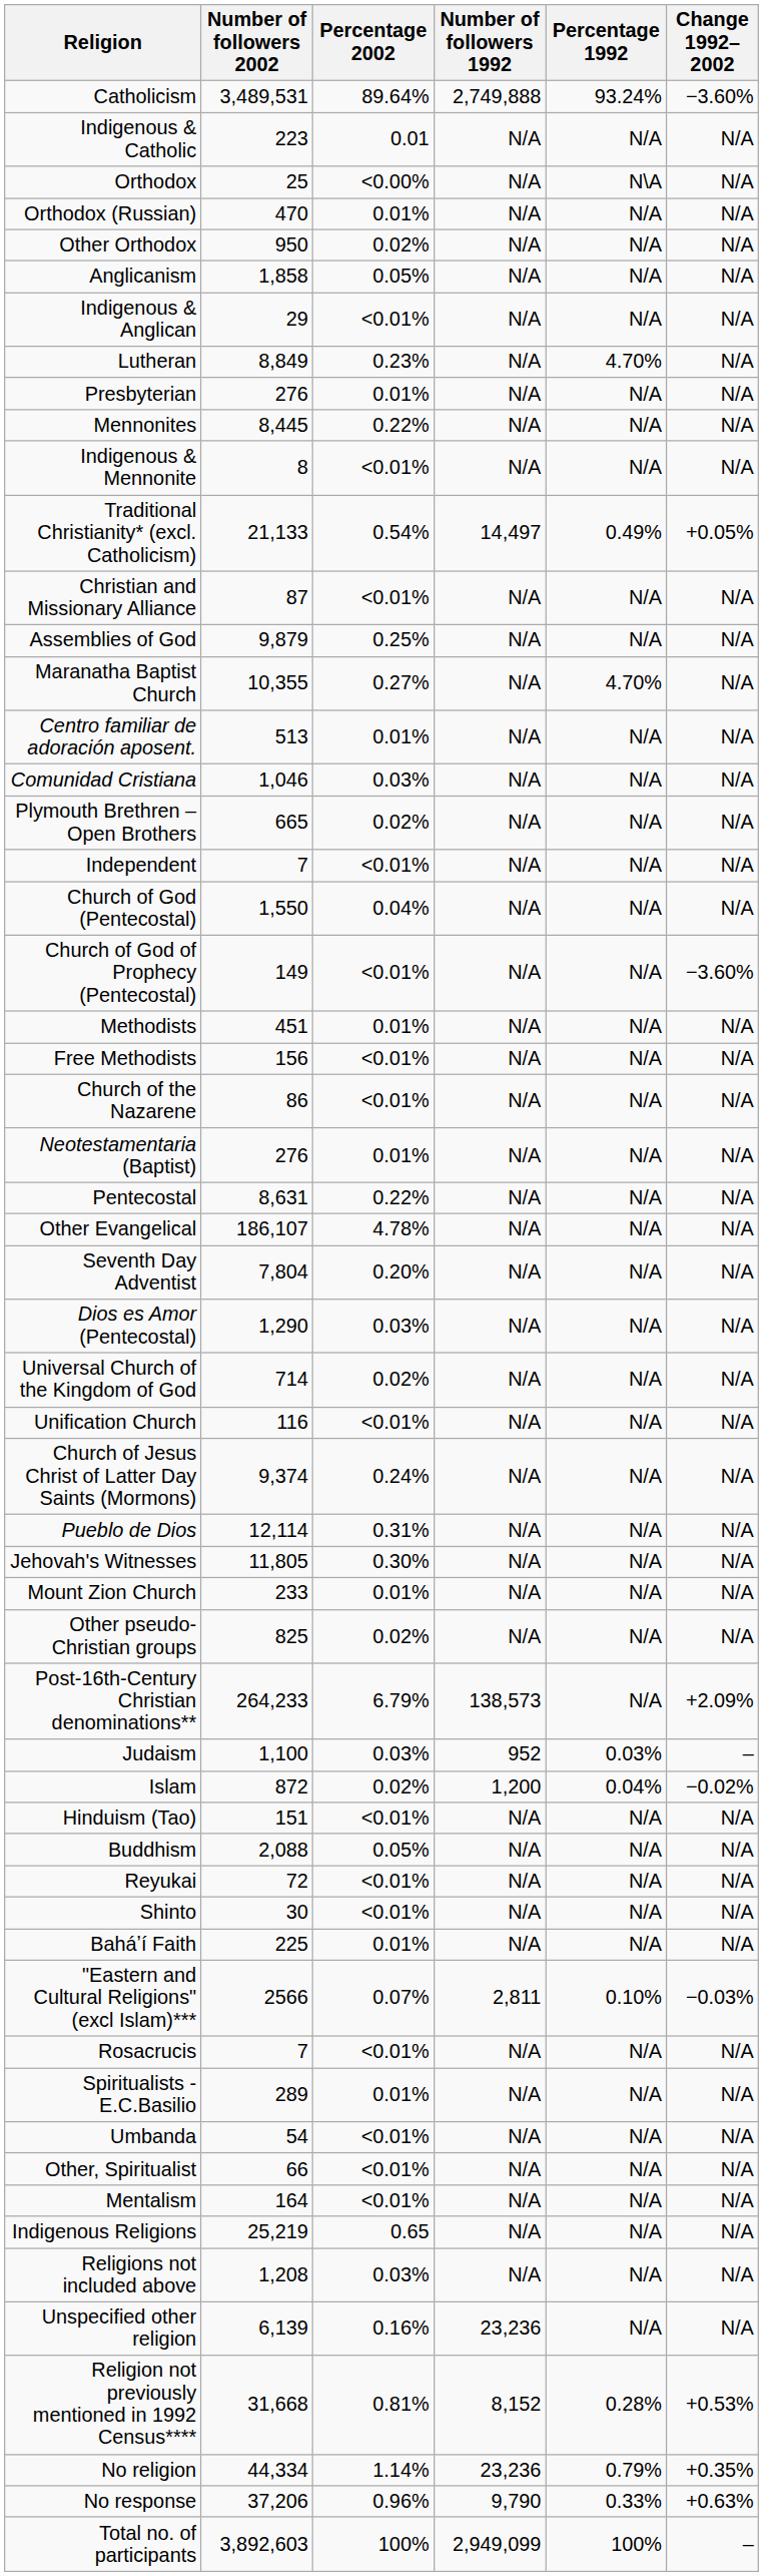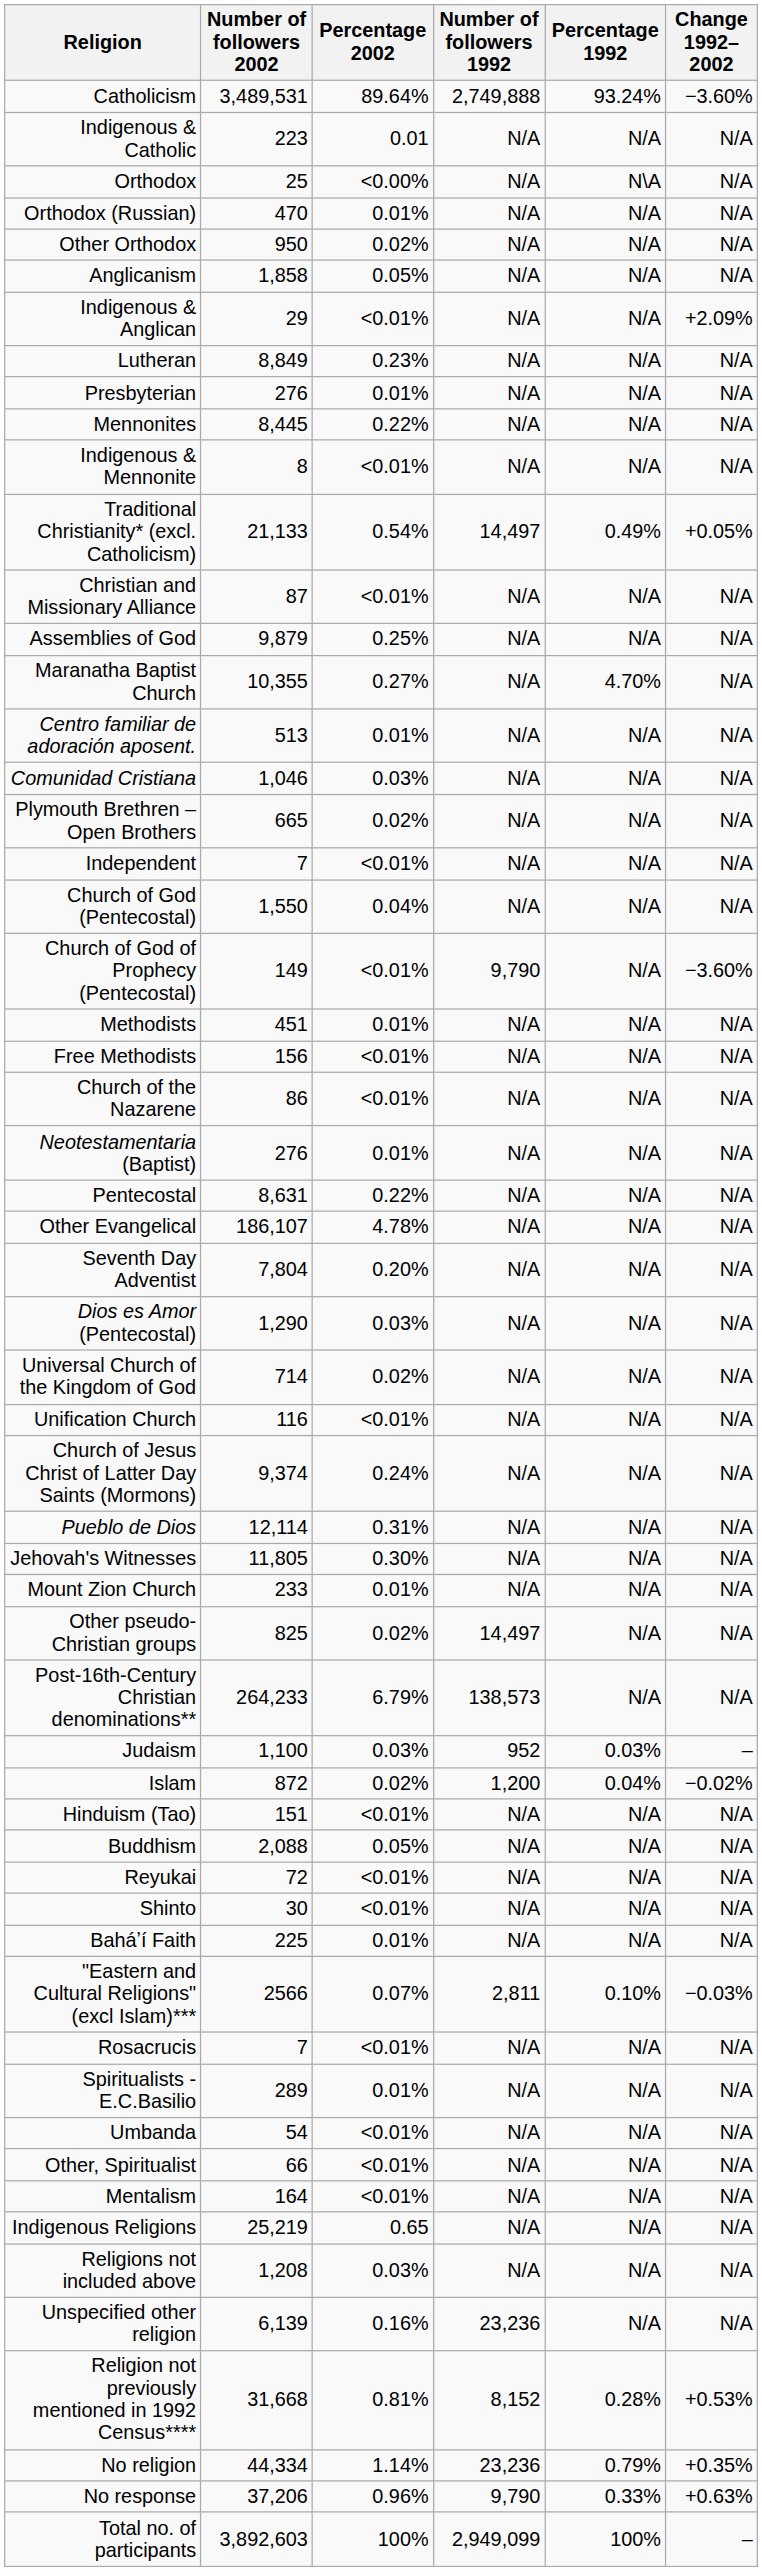 <table class="wikitable sortable"  style="text-align: right;">
 <tr>
 <th>Religion</th>
 <th>Number of followers 2002</th>
 <th>Percentage 2002</th>
 <th>Number of followers 1992</th>
 <th>Percentage 1992</th>
 <th>Change 1992–2002</th>
 </tr>
 <tr>
 <td>Catholicism</td>
 <td>3,489,531</td>
 <td>89.64%</td>
 <td>2,749,888</td>
 <td>93.24%</td>
 <td>−3.60%</td>
 </tr>
 <tr>
 <td>Indigenous & Catholic</td>
 <td>223</td>
 <td>0.01</td>
 <td>N/A</td>
 <td>N/A</td>
 <td>N/A</td>
 </tr>
 <tr>
 <td>Orthodox</td>
 <td>25</td>
 <td><0.00%</td>
 <td>N/A</td>
 <td>N\A</td>
 <td>N/A</td>
 </tr>
 <tr>
 <td>Orthodox (Russian)</td>
 <td>470</td>
 <td>0.01%</td>
 <td>N/A</td>
 <td>N/A</td>
 <td>N/A</td>
 </tr>
 <tr>
 <td>Other Orthodox</td>
 <td>950</td>
 <td>0.02%</td>
 <td>N/A</td>
 <td>N/A</td>
 <td>N/A</td>
 </tr>
 <tr>
 <td>Anglicanism</td>
 <td>1,858</td>
 <td>0.05%</td>
 <td>N/A</td>
 <td>N/A</td>
 <td>N/A</td>
 </tr>
 <tr>
 <td>Indigenous & Anglican</td>
 <td>29</td>
 <td><0.01%</td>
 <td>N/A</td>
 <td>N/A</td>
-<td>N/A</td>
+<td>+2.09%</td>
 </tr>
 <tr>
 <td>Lutheran</td>
 <td>8,849</td>
 <td>0.23%</td>
 <td>N/A</td>
-<td>4.70%</td>
+<td>N/A</td>
 <td>N/A</td>
 </tr>
 <tr>
 <td>Presbyterian</td>
 <td>276</td>
 <td>0.01%</td>
 <td>N/A</td>
 <td>N/A</td>
 <td>N/A</td>
 </tr>
 <tr>
 <td>Mennonites</td>
 <td>8,445</td>
 <td>0.22%</td>
 <td>N/A</td>
 <td>N/A</td>
 <td>N/A</td>
 </tr>
 <tr>
 <td>Indigenous & Mennonite</td>
 <td>8</td>
 <td><0.01%</td>
 <td>N/A</td>
 <td>N/A</td>
 <td>N/A</td>
 </tr>
 <tr>
 <td>Traditional Christianity* (excl. Catholicism)</td>
 <td>21,133</td>
 <td>0.54%</td>
 <td>14,497</td>
 <td>0.49%</td>
 <td>+0.05%</td>
 </tr>
 <tr>
 <td>Christian and Missionary Alliance</td>
 <td>87</td>
 <td><0.01%</td>
 <td>N/A</td>
 <td>N/A</td>
 <td>N/A</td>
 </tr>
 <tr>
 <td>Assemblies of God</td>
 <td>9,879</td>
 <td>0.25%</td>
 <td>N/A</td>
 <td>N/A</td>
 <td>N/A</td>
 </tr>
 <tr>
 <td>Maranatha Baptist Church</td>
 <td>10,355</td>
 <td>0.27%</td>
 <td>N/A</td>
 <td>4.70%</td>
 <td>N/A</td>
 </tr>
 <tr>
 <td><em>Centro familiar de adoración aposent.</em></td>
 <td>513</td>
 <td>0.01%</td>
 <td>N/A</td>
 <td>N/A</td>
 <td>N/A</td>
 </tr>
 <tr>
 <td><em>Comunidad Cristiana</em></td>
 <td>1,046</td>
 <td>0.03%</td>
 <td>N/A</td>
 <td>N/A</td>
 <td>N/A</td>
 </tr>
 <tr>
 <td>Plymouth Brethren – Open Brothers</td>
 <td>665</td>
 <td>0.02%</td>
 <td>N/A</td>
 <td>N/A</td>
 <td>N/A</td>
 </tr>
 <tr>
 <td>Independent</td>
 <td>7</td>
 <td><0.01%</td>
 <td>N/A</td>
 <td>N/A</td>
 <td>N/A</td>
 </tr>
 <tr>
 <td>Church of God (Pentecostal)</td>
 <td>1,550</td>
 <td>0.04%</td>
 <td>N/A</td>
 <td>N/A</td>
 <td>N/A</td>
 </tr>
 <tr>
 <td>Church of God of Prophecy (Pentecostal)</td>
 <td>149</td>
 <td><0.01%</td>
-<td>N/A</td>
+<td>9,790</td>
 <td>N/A</td>
 <td>−3.60%</td>
 </tr>
 <tr>
 <td>Methodists</td>
 <td>451</td>
 <td>0.01%</td>
 <td>N/A</td>
 <td>N/A</td>
 <td>N/A</td>
 </tr>
 <tr>
 <td>Free Methodists</td>
 <td>156</td>
 <td><0.01%</td>
 <td>N/A</td>
 <td>N/A</td>
 <td>N/A</td>
 </tr>
 <tr>
 <td>Church of the Nazarene</td>
 <td>86</td>
 <td><0.01%</td>
 <td>N/A</td>
 <td>N/A</td>
 <td>N/A</td>
 </tr>
 <tr>
 <td><em>Neotestamentaria</em> (Baptist)</td>
 <td>276</td>
 <td>0.01%</td>
 <td>N/A</td>
 <td>N/A</td>
 <td>N/A</td>
 </tr>
 <tr>
 <td>Pentecostal</td>
 <td>8,631</td>
 <td>0.22%</td>
 <td>N/A</td>
 <td>N/A</td>
 <td>N/A</td>
 </tr>
 <tr>
 <td>Other Evangelical</td>
 <td>186,107</td>
 <td>4.78%</td>
 <td>N/A</td>
 <td>N/A</td>
 <td>N/A</td>
 </tr>
 <tr>
 <td>Seventh Day Adventist</td>
 <td>7,804</td>
 <td>0.20%</td>
 <td>N/A</td>
 <td>N/A</td>
 <td>N/A</td>
 </tr>
 <tr>
 <td><em>Dios es Amor</em> (Pentecostal)</td>
 <td>1,290</td>
 <td>0.03%</td>
 <td>N/A</td>
 <td>N/A</td>
 <td>N/A</td>
 </tr>
 <tr>
 <td>Universal Church of the Kingdom of God</td>
 <td>714</td>
 <td>0.02%</td>
 <td>N/A</td>
 <td>N/A</td>
 <td>N/A</td>
 </tr>
 <tr>
 <td>Unification Church</td>
 <td>116</td>
 <td><0.01%</td>
 <td>N/A</td>
 <td>N/A</td>
 <td>N/A</td>
 </tr>
 <tr>
 <td>Church of Jesus Christ of Latter Day Saints (Mormons)</td>
 <td>9,374</td>
 <td>0.24%</td>
 <td>N/A</td>
 <td>N/A</td>
 <td>N/A</td>
 </tr>
 <tr>
 <td><em>Pueblo de Dios</em></td>
 <td>12,114</td>
 <td>0.31%</td>
 <td>N/A</td>
 <td>N/A</td>
 <td>N/A</td>
 </tr>
 <tr>
 <td>Jehovah's Witnesses</td>
 <td>11,805</td>
 <td>0.30%</td>
 <td>N/A</td>
 <td>N/A</td>
 <td>N/A</td>
 </tr>
 <tr>
 <td>Mount Zion Church</td>
 <td>233</td>
 <td>0.01%</td>
 <td>N/A</td>
 <td>N/A</td>
 <td>N/A</td>
 </tr>
 <tr>
 <td>Other pseudo-Christian groups</td>
 <td>825</td>
 <td>0.02%</td>
-<td>N/A</td>
+<td>14,497</td>
 <td>N/A</td>
 <td>N/A</td>
 </tr>
 <tr>
 <td>Post-16th-Century Christian denominations**</td>
 <td>264,233</td>
 <td>6.79%</td>
 <td>138,573</td>
 <td>N/A</td>
-<td>+2.09%</td>
+<td>N/A</td>
 </tr>
 <tr>
 <td>Judaism</td>
 <td>1,100</td>
 <td>0.03%</td>
 <td>952</td>
 <td>0.03%</td>
 <td>–</td>
 </tr>
 <tr>
 <td>Islam</td>
 <td>872</td>
 <td>0.02%</td>
 <td>1,200</td>
 <td>0.04%</td>
 <td>−0.02%</td>
 </tr>
 <tr>
 <td>Hinduism (Tao)</td>
 <td>151</td>
 <td><0.01%</td>
 <td>N/A</td>
 <td>N/A</td>
 <td>N/A</td>
 </tr>
 <tr>
 <td>Buddhism</td>
 <td>2,088</td>
 <td>0.05%</td>
 <td>N/A</td>
 <td>N/A</td>
 <td>N/A</td>
 </tr>
 <tr>
 <td>Reyukai</td>
 <td>72</td>
 <td><0.01%</td>
 <td>N/A</td>
 <td>N/A</td>
 <td>N/A</td>
 </tr>
 <tr>
 <td>Shinto</td>
 <td>30</td>
 <td><0.01%</td>
 <td>N/A</td>
 <td>N/A</td>
 <td>N/A</td>
 </tr>
 <tr>
 <td>Baháʼí Faith</td>
 <td>225</td>
 <td>0.01%</td>
 <td>N/A</td>
 <td>N/A</td>
 <td>N/A</td>
 </tr>
 <tr>
 <td>"Eastern and Cultural Religions" (excl Islam)***</td>
 <td>2566</td>
 <td>0.07%</td>
 <td>2,811</td>
 <td>0.10%</td>
 <td>−0.03%</td>
 </tr>
 <tr>
 <td>Rosacrucis</td>
 <td>7</td>
 <td><0.01%</td>
 <td>N/A</td>
 <td>N/A</td>
 <td>N/A</td>
 </tr>
 <tr>
 <td>Spiritualists - E.C.Basilio</td>
 <td>289</td>
 <td>0.01%</td>
 <td>N/A</td>
 <td>N/A</td>
 <td>N/A</td>
 </tr>
 <tr>
 <td>Umbanda</td>
 <td>54</td>
 <td><0.01%</td>
 <td>N/A</td>
 <td>N/A</td>
 <td>N/A</td>
 </tr>
 <tr>
 <td>Other, Spiritualist</td>
 <td>66</td>
 <td><0.01%</td>
 <td>N/A</td>
 <td>N/A</td>
 <td>N/A</td>
 </tr>
 <tr>
 <td>Mentalism</td>
 <td>164</td>
 <td><0.01%</td>
 <td>N/A</td>
 <td>N/A</td>
 <td>N/A</td>
 </tr>
 <tr>
 <td>Indigenous Religions</td>
 <td>25,219</td>
 <td>0.65</td>
 <td>N/A</td>
 <td>N/A</td>
 <td>N/A</td>
 </tr>
 <tr>
 <td>Religions not included above</td>
 <td>1,208</td>
 <td>0.03%</td>
 <td>N/A</td>
 <td>N/A</td>
 <td>N/A</td>
 </tr>
 <tr>
 <td>Unspecified other religion</td>
 <td>6,139</td>
 <td>0.16%</td>
 <td>23,236</td>
 <td>N/A</td>
 <td>N/A</td>
 </tr>
 <tr>
 <td>Religion not previously mentioned in 1992 Census****</td>
 <td>31,668</td>
 <td>0.81%</td>
 <td>8,152</td>
 <td>0.28%</td>
 <td>+0.53%</td>
 </tr>
 <tr>
 <td>No religion</td>
 <td>44,334</td>
 <td>1.14%</td>
 <td>23,236</td>
 <td>0.79%</td>
 <td>+0.35%</td>
 </tr>
 <tr>
 <td>No response</td>
 <td>37,206</td>
 <td>0.96%</td>
 <td>9,790</td>
 <td>0.33%</td>
 <td>+0.63%</td>
 </tr>
 <tr>
 <td>Total no. of participants</td>
 <td>3,892,603</td>
 <td>100%</td>
 <td>2,949,099</td>
 <td>100%</td>
 <td>–</td>
 </tr>
 </table>
